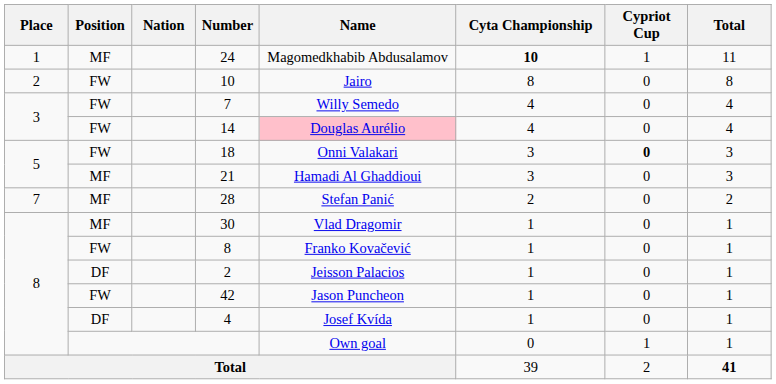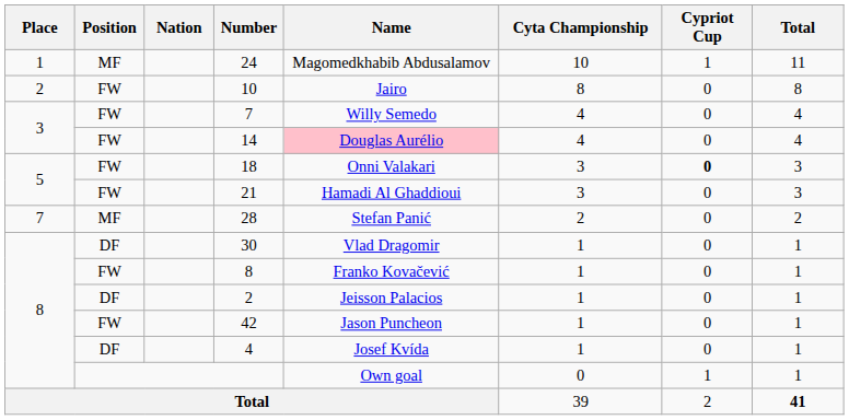 <table class="wikitable" style="font-size: 95%; text-align: center;">
 <tr>
 <th width=60>Place</th>
 <th width=60>Position</th>
 <th width=60>Nation</th>
 <th width=60>Number</th>
 <th width=200>Name</th>
 <th width=150>Cyta Championship</th>
 <th width=80>Cypriot Cup</th>
 <th width=80>Total</th>
 </tr>
 <tr>
 <td>1</td>
 <td>MF</td>
 <td></td>
 <td>24</td>
 <td>Magomedkhabib Abdusalamov</td>
-<td><strong>10</strong></td>
+<td>10</td>
 <td>1</td>
 <td>11</td>
 </tr>
 <tr>
 <td>2</td>
 <td>FW</td>
 <td></td>
 <td>10</td>
 <td><a href='#'>Jairo</a></td>
 <td>8</td>
 <td>0</td>
 <td>8</td>
 </tr>
 <tr>
 <td rowspan="2">3</td>
 <td>FW</td>
 <td></td>
 <td>7</td>
 <td><a href='#'>Willy Semedo</a></td>
 <td>4</td>
 <td>0</td>
 <td>4</td>
 </tr>
 <tr>
 <td>FW</td>
 <td></td>
 <td>14</td>
 <td style="background: pink;"><a href='#'>Douglas Aurélio</a></td>
 <td>4</td>
 <td>0</td>
 <td>4</td>
 </tr>
 <tr>
 <td rowspan="2">5</td>
 <td>FW</td>
 <td></td>
 <td>18</td>
 <td><a href='#'>Onni Valakari</a></td>
 <td>3</td>
 <td><strong>0</strong></td>
 <td>3</td>
 </tr>
 <tr>
-<td>MF</td>
+<td>FW</td>
 <td></td>
 <td>21</td>
 <td><a href='#'>Hamadi Al Ghaddioui</a></td>
 <td>3</td>
 <td>0</td>
 <td>3</td>
 </tr>
 <tr>
 <td>7</td>
 <td>MF</td>
 <td></td>
 <td>28</td>
 <td><a href='#'>Stefan Panić</a></td>
 <td>2</td>
 <td>0</td>
 <td>2</td>
 </tr>
 <tr>
 <td rowspan="6">8</td>
-<td>MF</td>
+<td>DF</td>
 <td></td>
 <td>30</td>
 <td><a href='#'>Vlad Dragomir</a></td>
 <td>1</td>
 <td>0</td>
 <td>1</td>
 </tr>
 <tr>
 <td>FW</td>
 <td></td>
 <td>8</td>
 <td><a href='#'>Franko Kovačević</a></td>
 <td>1</td>
 <td>0</td>
 <td>1</td>
 </tr>
 <tr>
 <td>DF</td>
 <td></td>
 <td>2</td>
 <td><a href='#'>Jeisson Palacios</a></td>
 <td>1</td>
 <td>0</td>
 <td>1</td>
 </tr>
 <tr>
 <td>FW</td>
 <td></td>
 <td>42</td>
 <td><a href='#'>Jason Puncheon</a></td>
 <td>1</td>
 <td>0</td>
 <td>1</td>
 </tr>
 <tr>
 <td>DF</td>
 <td></td>
 <td>4</td>
 <td><a href='#'>Josef Kvída</a></td>
 <td>1</td>
 <td>0</td>
 <td>1</td>
 </tr>
 <tr>
 <td colspan="3"></td>
 <td><a href='#'>Own goal</a></td>
 <td>0</td>
 <td>1</td>
 <td>1</td>
 </tr>
 <tr>
 <th colspan=5>Total</th>
 <td>39</td>
 <td>2</td>
 <td><strong>41</strong></td>
 </tr>
 </table>
